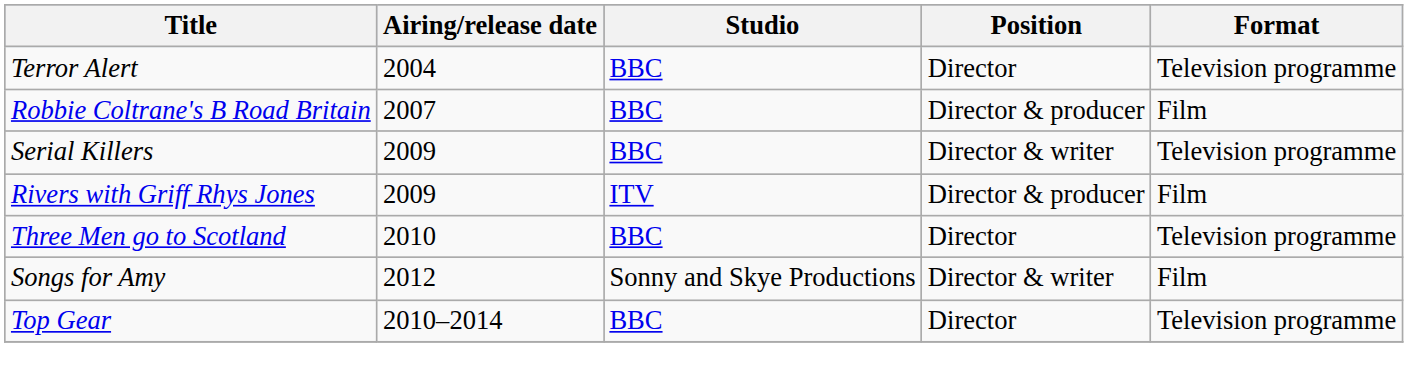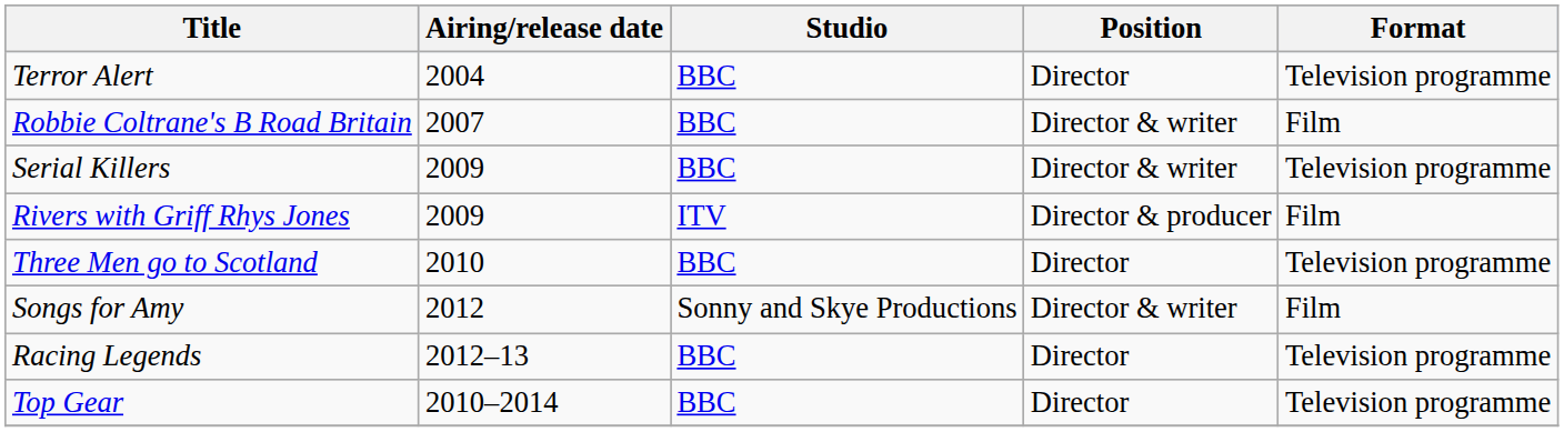 <table class="wikitable sortable">
 <tr style="background:#b0c4de; text-align:center;">
 <th>Title</th>
 <th>Airing/release date</th>
 <th>Studio</th>
 <th>Position</th>
 <th>Format</th>
 </tr>
 <tr>
 <td><em>Terror Alert</em></td>
 <td>2004</td>
 <td><a href='#'>BBC</a></td>
 <td>Director</td>
 <td>Television programme</td>
 </tr>
 <tr>
 <td><em><a href='#'>Robbie Coltrane's B Road Britain</a></em></td>
 <td>2007</td>
 <td><a href='#'>BBC</a></td>
-<td>Director & producer</td>
+<td>Director & writer</td>
 <td>Film</td>
 </tr>
 <tr>
 <td><em>Serial Killers</em></td>
 <td>2009</td>
 <td><a href='#'>BBC</a></td>
 <td>Director & writer</td>
 <td>Television programme</td>
 </tr>
 <tr>
 <td><em><a href='#'>Rivers with Griff Rhys Jones</a></em></td>
 <td>2009</td>
 <td><a href='#'>ITV</a></td>
 <td>Director & producer</td>
 <td>Film</td>
 </tr>
 <tr>
 <td><em><a href='#'>Three Men go to Scotland</a></em></td>
 <td>2010</td>
 <td><a href='#'>BBC</a></td>
 <td>Director</td>
 <td>Television programme</td>
 </tr>
 <tr>
 <td><em>Songs for Amy</em></td>
 <td>2012</td>
 <td>Sonny and Skye Productions</td>
 <td>Director & writer</td>
 <td>Film</td>
 </tr>
 <tr>
+<td><em>Racing Legends</em></td>
+<td>2012–13</td>
+<td><a href='#'>BBC</a></td>
+<td>Director</td>
+<td>Television programme</td>
+</tr>
+<tr>
 <td><em><a href='#'>Top Gear</a></em></td>
 <td>2010–2014</td>
 <td><a href='#'>BBC</a></td>
 <td>Director</td>
 <td>Television programme</td>
 </tr>
 <tr>
 </tr>
 </table>
